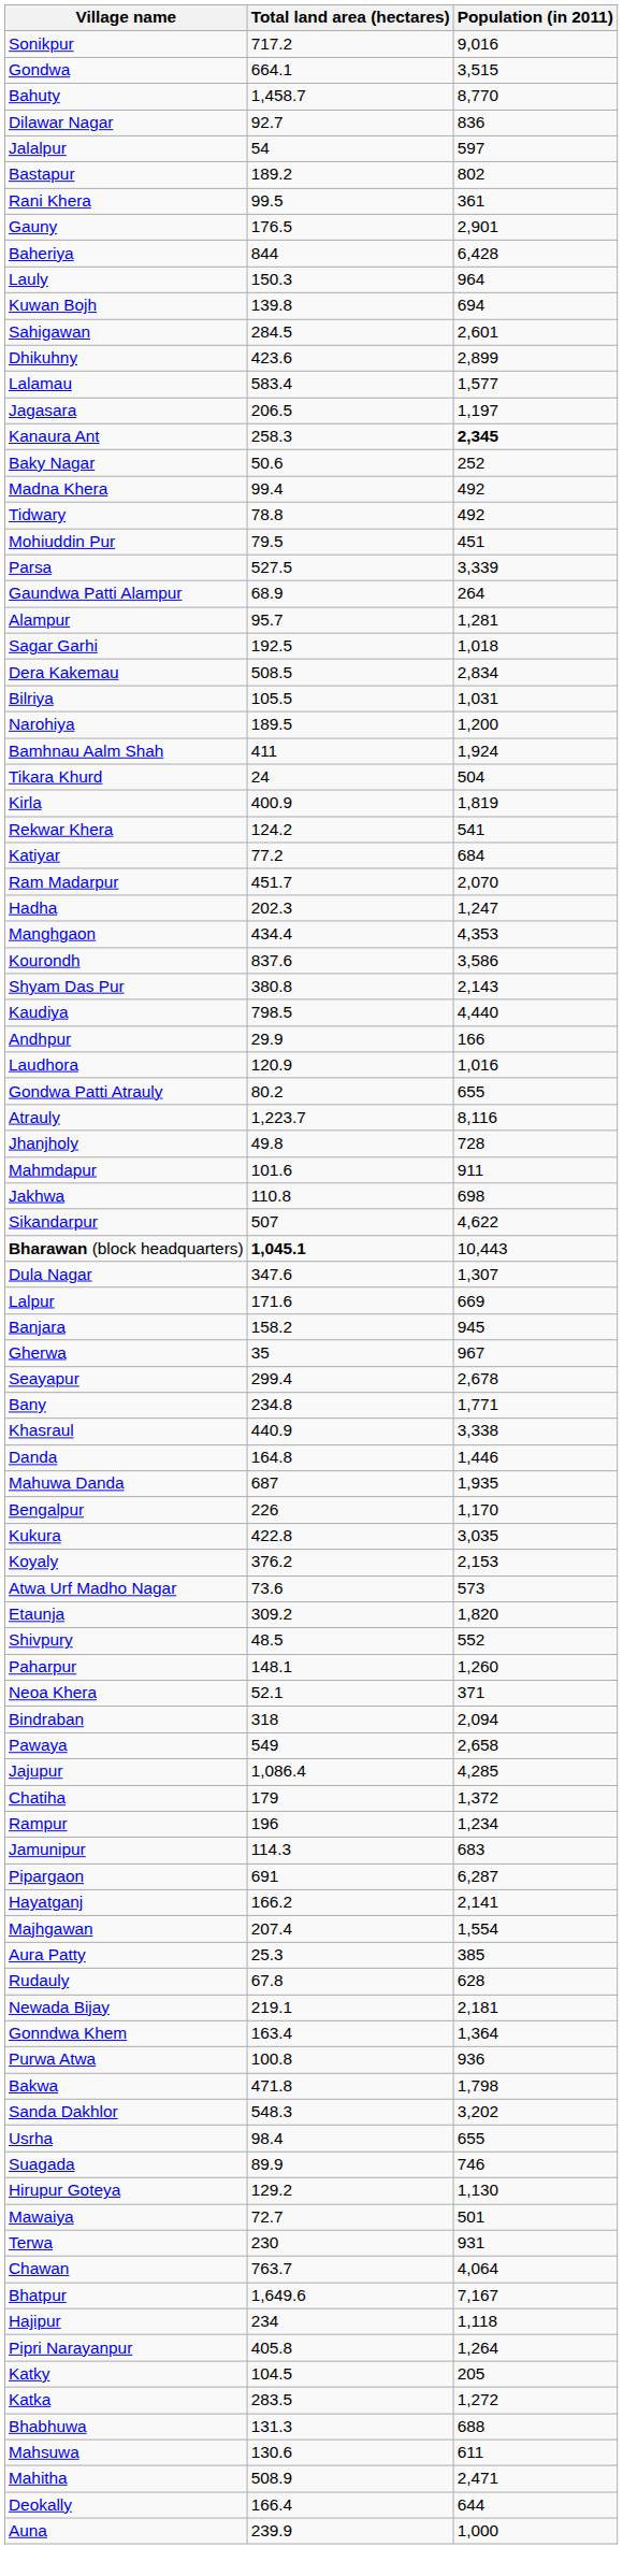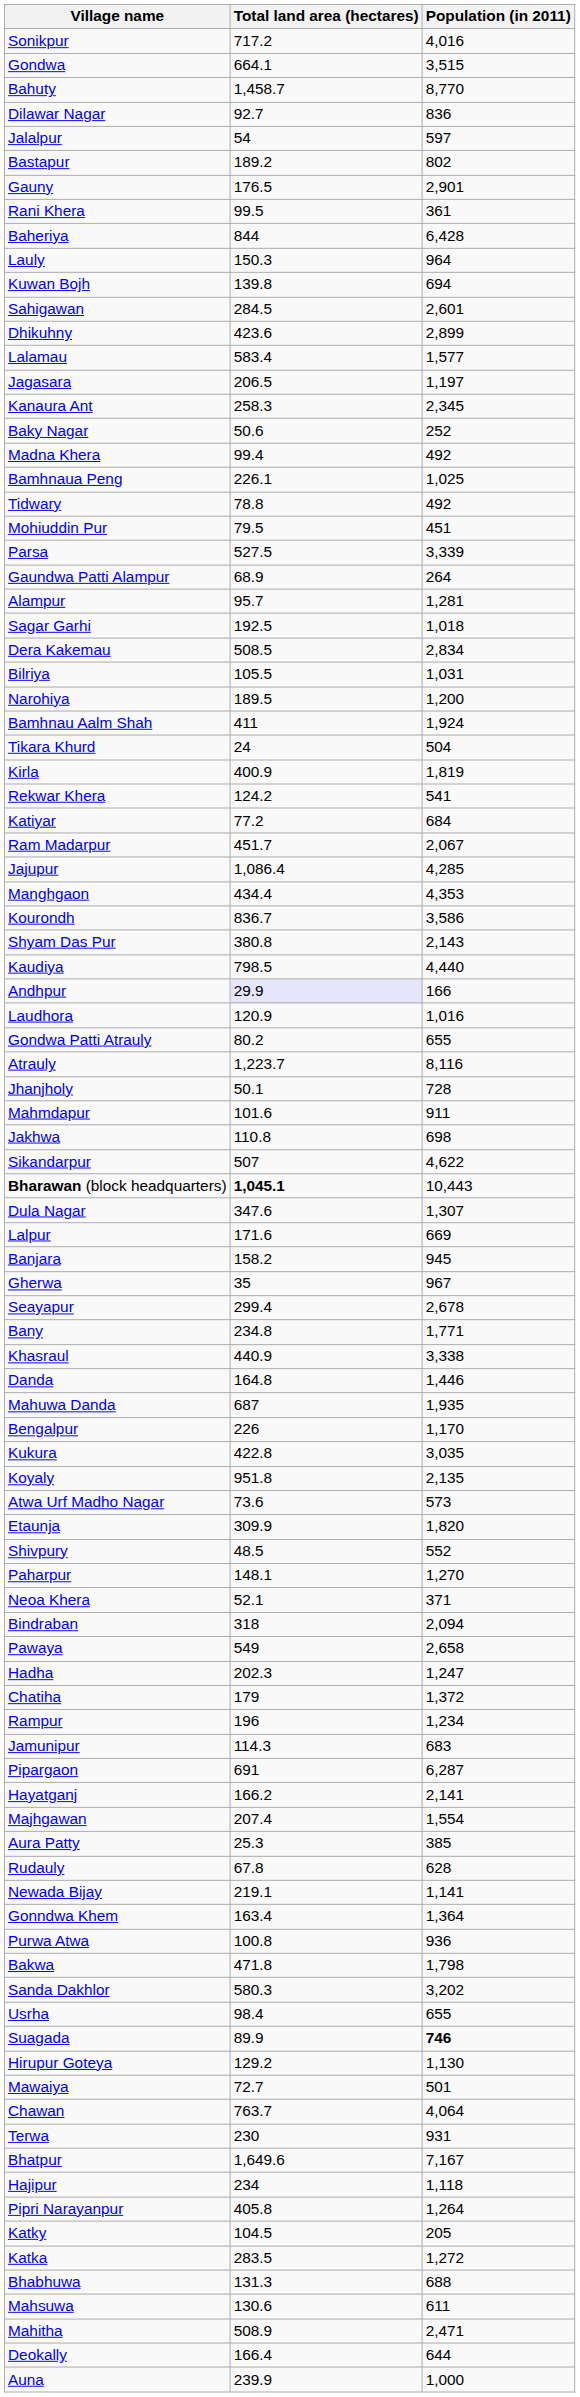 <table class="wikitable sortable">
 <tr>
 <th>Village name</th>
 <th>Total land area (hectares)</th>
 <th>Population (in 2011)</th>
 </tr>
 <tr>
 <td><a href='#'>Sonikpur</a></td>
 <td>717.2</td>
-<td>9,016</td>
+<td>4,016</td>
 </tr>
 <tr>
 <td><a href='#'>Gondwa</a></td>
 <td>664.1</td>
 <td>3,515</td>
 </tr>
 <tr>
 <td><a href='#'>Bahuty</a></td>
 <td>1,458.7</td>
 <td>8,770</td>
 </tr>
 <tr>
 <td><a href='#'>Dilawar Nagar</a></td>
 <td>92.7</td>
 <td>836</td>
 </tr>
 <tr>
 <td><a href='#'>Jalalpur</a></td>
 <td>54</td>
 <td>597</td>
 </tr>
 <tr>
 <td><a href='#'>Bastapur</a></td>
 <td>189.2</td>
 <td>802</td>
 </tr>
 <tr>
+<td><a href='#'>Gauny</a></td>
+<td>176.5</td>
+<td>2,901</td>
+</tr>
+<tr>
 <td><a href='#'>Rani Khera</a></td>
 <td>99.5</td>
 <td>361</td>
-</tr>
-<tr>
-<td><a href='#'>Gauny</a></td>
-<td>176.5</td>
-<td>2,901</td>
 </tr>
 <tr>
 <td><a href='#'>Baheriya</a></td>
 <td>844</td>
 <td>6,428</td>
 </tr>
 <tr>
 <td><a href='#'>Lauly</a></td>
 <td>150.3</td>
 <td>964</td>
 </tr>
 <tr>
 <td><a href='#'>Kuwan Bojh</a></td>
 <td>139.8</td>
 <td>694</td>
 </tr>
 <tr>
 <td><a href='#'>Sahigawan</a></td>
 <td>284.5</td>
 <td>2,601</td>
 </tr>
 <tr>
 <td><a href='#'>Dhikuhny</a></td>
 <td>423.6</td>
 <td>2,899</td>
 </tr>
 <tr>
 <td><a href='#'>Lalamau</a></td>
 <td>583.4</td>
 <td>1,577</td>
 </tr>
 <tr>
 <td><a href='#'>Jagasara</a></td>
 <td>206.5</td>
 <td>1,197</td>
 </tr>
 <tr>
 <td><a href='#'>Kanaura Ant</a></td>
 <td>258.3</td>
-<td><strong>2,345</strong></td>
+<td>2,345</td>
 </tr>
 <tr>
 <td><a href='#'>Baky Nagar</a></td>
 <td>50.6</td>
 <td>252</td>
 </tr>
 <tr>
 <td><a href='#'>Madna Khera</a></td>
 <td>99.4</td>
 <td>492</td>
+</tr>
+<tr>
+<td><a href='#'>Bamhnaua Peng</a></td>
+<td>226.1</td>
+<td>1,025</td>
 </tr>
 <tr>
 <td><a href='#'>Tidwary</a></td>
 <td>78.8</td>
 <td>492</td>
 </tr>
 <tr>
 <td><a href='#'>Mohiuddin Pur</a></td>
 <td>79.5</td>
 <td>451</td>
 </tr>
 <tr>
 <td><a href='#'>Parsa</a></td>
 <td>527.5</td>
 <td>3,339</td>
 </tr>
 <tr>
 <td><a href='#'>Gaundwa Patti Alampur</a></td>
 <td>68.9</td>
 <td>264</td>
 </tr>
 <tr>
 <td><a href='#'>Alampur</a></td>
 <td>95.7</td>
 <td>1,281</td>
 </tr>
 <tr>
 <td><a href='#'>Sagar Garhi</a></td>
 <td>192.5</td>
 <td>1,018</td>
 </tr>
 <tr>
 <td><a href='#'>Dera Kakemau</a></td>
 <td>508.5</td>
 <td>2,834</td>
 </tr>
 <tr>
 <td><a href='#'>Bilriya</a></td>
 <td>105.5</td>
 <td>1,031</td>
 </tr>
 <tr>
 <td><a href='#'>Narohiya</a></td>
 <td>189.5</td>
 <td>1,200</td>
 </tr>
 <tr>
 <td><a href='#'>Bamhnau Aalm Shah</a></td>
 <td>411</td>
 <td>1,924</td>
 </tr>
 <tr>
 <td><a href='#'>Tikara Khurd</a></td>
 <td>24</td>
 <td>504</td>
 </tr>
 <tr>
 <td><a href='#'>Kirla</a></td>
 <td>400.9</td>
 <td>1,819</td>
 </tr>
 <tr>
 <td><a href='#'>Rekwar Khera</a></td>
 <td>124.2</td>
 <td>541</td>
 </tr>
 <tr>
 <td><a href='#'>Katiyar</a></td>
 <td>77.2</td>
 <td>684</td>
 </tr>
 <tr>
 <td><a href='#'>Ram Madarpur</a></td>
 <td>451.7</td>
-<td>2,070</td>
+<td>2,067</td>
 </tr>
 <tr>
-<td><a href='#'>Hadha</a></td>
-<td>202.3</td>
-<td>1,247</td>
+<td><a href='#'>Jajupur</a></td>
+<td>1,086.4</td>
+<td>4,285</td>
 </tr>
 <tr>
 <td><a href='#'>Manghgaon</a></td>
 <td>434.4</td>
 <td>4,353</td>
 </tr>
 <tr>
 <td><a href='#'>Kourondh</a></td>
-<td>837.6</td>
+<td>836.7</td>
 <td>3,586</td>
 </tr>
 <tr>
 <td><a href='#'>Shyam Das Pur</a></td>
 <td>380.8</td>
 <td>2,143</td>
 </tr>
 <tr>
 <td><a href='#'>Kaudiya</a></td>
 <td>798.5</td>
 <td>4,440</td>
 </tr>
 <tr>
 <td><a href='#'>Andhpur</a></td>
-<td>29.9</td>
+<td style="background: lavender;">29.9</td>
 <td>166</td>
 </tr>
 <tr>
 <td><a href='#'>Laudhora</a></td>
 <td>120.9</td>
 <td>1,016</td>
 </tr>
 <tr>
 <td><a href='#'>Gondwa Patti Atrauly</a></td>
 <td>80.2</td>
 <td>655</td>
 </tr>
 <tr>
 <td><a href='#'>Atrauly</a></td>
 <td>1,223.7</td>
 <td>8,116</td>
 </tr>
 <tr>
 <td><a href='#'>Jhanjholy</a></td>
-<td>49.8</td>
+<td>50.1</td>
 <td>728</td>
 </tr>
 <tr>
 <td><a href='#'>Mahmdapur</a></td>
 <td>101.6</td>
 <td>911</td>
 </tr>
 <tr>
 <td><a href='#'>Jakhwa</a></td>
 <td>110.8</td>
 <td>698</td>
 </tr>
 <tr>
 <td><a href='#'>Sikandarpur</a></td>
 <td>507</td>
 <td>4,622</td>
 </tr>
 <tr>
 <td><strong>Bharawan</strong> (block headquarters)</td>
 <td><strong>1,045.1</strong></td>
 <td>10,443</td>
 </tr>
 <tr>
 <td><a href='#'>Dula Nagar</a></td>
 <td>347.6</td>
 <td>1,307</td>
 </tr>
 <tr>
 <td><a href='#'>Lalpur</a></td>
 <td>171.6</td>
 <td>669</td>
 </tr>
 <tr>
 <td><a href='#'>Banjara</a></td>
 <td>158.2</td>
 <td>945</td>
 </tr>
 <tr>
 <td><a href='#'>Gherwa</a></td>
 <td>35</td>
 <td>967</td>
 </tr>
 <tr>
 <td><a href='#'>Seayapur</a></td>
 <td>299.4</td>
 <td>2,678</td>
 </tr>
 <tr>
 <td><a href='#'>Bany</a></td>
 <td>234.8</td>
 <td>1,771</td>
 </tr>
 <tr>
 <td><a href='#'>Khasraul</a></td>
 <td>440.9</td>
 <td>3,338</td>
 </tr>
 <tr>
 <td><a href='#'>Danda</a></td>
 <td>164.8</td>
 <td>1,446</td>
 </tr>
 <tr>
 <td><a href='#'>Mahuwa Danda</a></td>
 <td>687</td>
 <td>1,935</td>
 </tr>
 <tr>
 <td><a href='#'>Bengalpur</a></td>
 <td>226</td>
 <td>1,170</td>
 </tr>
 <tr>
 <td><a href='#'>Kukura</a></td>
 <td>422.8</td>
 <td>3,035</td>
 </tr>
 <tr>
 <td><a href='#'>Koyaly</a></td>
-<td>376.2</td>
-<td>2,153</td>
+<td>951.8</td>
+<td>2,135</td>
 </tr>
 <tr>
 <td><a href='#'>Atwa Urf Madho Nagar</a></td>
 <td>73.6</td>
 <td>573</td>
 </tr>
 <tr>
 <td><a href='#'>Etaunja</a></td>
-<td>309.2</td>
+<td>309.9</td>
 <td>1,820</td>
 </tr>
 <tr>
 <td><a href='#'>Shivpury</a></td>
 <td>48.5</td>
 <td>552</td>
 </tr>
 <tr>
 <td><a href='#'>Paharpur</a></td>
 <td>148.1</td>
-<td>1,260</td>
+<td>1,270</td>
 </tr>
 <tr>
 <td><a href='#'>Neoa Khera</a></td>
 <td>52.1</td>
 <td>371</td>
 </tr>
 <tr>
 <td><a href='#'>Bindraban</a></td>
 <td>318</td>
 <td>2,094</td>
 </tr>
 <tr>
 <td><a href='#'>Pawaya</a></td>
 <td>549</td>
 <td>2,658</td>
 </tr>
 <tr>
-<td><a href='#'>Jajupur</a></td>
-<td>1,086.4</td>
-<td>4,285</td>
+<td><a href='#'>Hadha</a></td>
+<td>202.3</td>
+<td>1,247</td>
 </tr>
 <tr>
 <td><a href='#'>Chatiha</a></td>
 <td>179</td>
 <td>1,372</td>
 </tr>
 <tr>
 <td><a href='#'>Rampur</a></td>
 <td>196</td>
 <td>1,234</td>
 </tr>
 <tr>
 <td><a href='#'>Jamunipur</a></td>
 <td>114.3</td>
 <td>683</td>
 </tr>
 <tr>
 <td><a href='#'>Pipargaon</a></td>
 <td>691</td>
 <td>6,287</td>
 </tr>
 <tr>
 <td><a href='#'>Hayatganj</a></td>
 <td>166.2</td>
 <td>2,141</td>
 </tr>
 <tr>
 <td><a href='#'>Majhgawan</a></td>
 <td>207.4</td>
 <td>1,554</td>
 </tr>
 <tr>
 <td><a href='#'>Aura Patty</a></td>
 <td>25.3</td>
 <td>385</td>
 </tr>
 <tr>
 <td><a href='#'>Rudauly</a></td>
 <td>67.8</td>
 <td>628</td>
 </tr>
 <tr>
 <td><a href='#'>Newada Bijay</a></td>
 <td>219.1</td>
-<td>2,181</td>
+<td>1,141</td>
 </tr>
 <tr>
 <td><a href='#'>Gonndwa Khem</a></td>
 <td>163.4</td>
 <td>1,364</td>
 </tr>
 <tr>
 <td><a href='#'>Purwa Atwa</a></td>
 <td>100.8</td>
 <td>936</td>
 </tr>
 <tr>
 <td><a href='#'>Bakwa</a></td>
 <td>471.8</td>
 <td>1,798</td>
 </tr>
 <tr>
 <td><a href='#'>Sanda Dakhlor</a></td>
-<td>548.3</td>
+<td>580.3</td>
 <td>3,202</td>
 </tr>
 <tr>
 <td><a href='#'>Usrha</a></td>
 <td>98.4</td>
 <td>655</td>
 </tr>
 <tr>
 <td><a href='#'>Suagada</a></td>
 <td>89.9</td>
-<td>746</td>
+<td><strong>746</strong></td>
 </tr>
 <tr>
 <td><a href='#'>Hirupur Goteya</a></td>
 <td>129.2</td>
 <td>1,130</td>
 </tr>
 <tr>
 <td><a href='#'>Mawaiya</a></td>
 <td>72.7</td>
 <td>501</td>
 </tr>
 <tr>
+<td><a href='#'>Chawan</a></td>
+<td>763.7</td>
+<td>4,064</td>
+</tr>
+<tr>
 <td><a href='#'>Terwa</a></td>
 <td>230</td>
 <td>931</td>
-</tr>
-<tr>
-<td><a href='#'>Chawan</a></td>
-<td>763.7</td>
-<td>4,064</td>
 </tr>
 <tr>
 <td><a href='#'>Bhatpur</a></td>
 <td>1,649.6</td>
 <td>7,167</td>
 </tr>
 <tr>
 <td><a href='#'>Hajipur</a></td>
 <td>234</td>
 <td>1,118</td>
 </tr>
 <tr>
 <td><a href='#'>Pipri Narayanpur</a></td>
 <td>405.8</td>
 <td>1,264</td>
 </tr>
 <tr>
 <td><a href='#'>Katky</a></td>
 <td>104.5</td>
 <td>205</td>
 </tr>
 <tr>
 <td><a href='#'>Katka</a></td>
 <td>283.5</td>
 <td>1,272</td>
 </tr>
 <tr>
 <td><a href='#'>Bhabhuwa</a></td>
 <td>131.3</td>
 <td>688</td>
 </tr>
 <tr>
 <td><a href='#'>Mahsuwa</a></td>
 <td>130.6</td>
 <td>611</td>
 </tr>
 <tr>
 <td><a href='#'>Mahitha</a></td>
 <td>508.9</td>
 <td>2,471</td>
 </tr>
 <tr>
 <td><a href='#'>Deokally</a></td>
 <td>166.4</td>
 <td>644</td>
 </tr>
 <tr>
 <td><a href='#'>Auna</a></td>
 <td>239.9</td>
 <td>1,000</td>
 </tr>
 </table>
